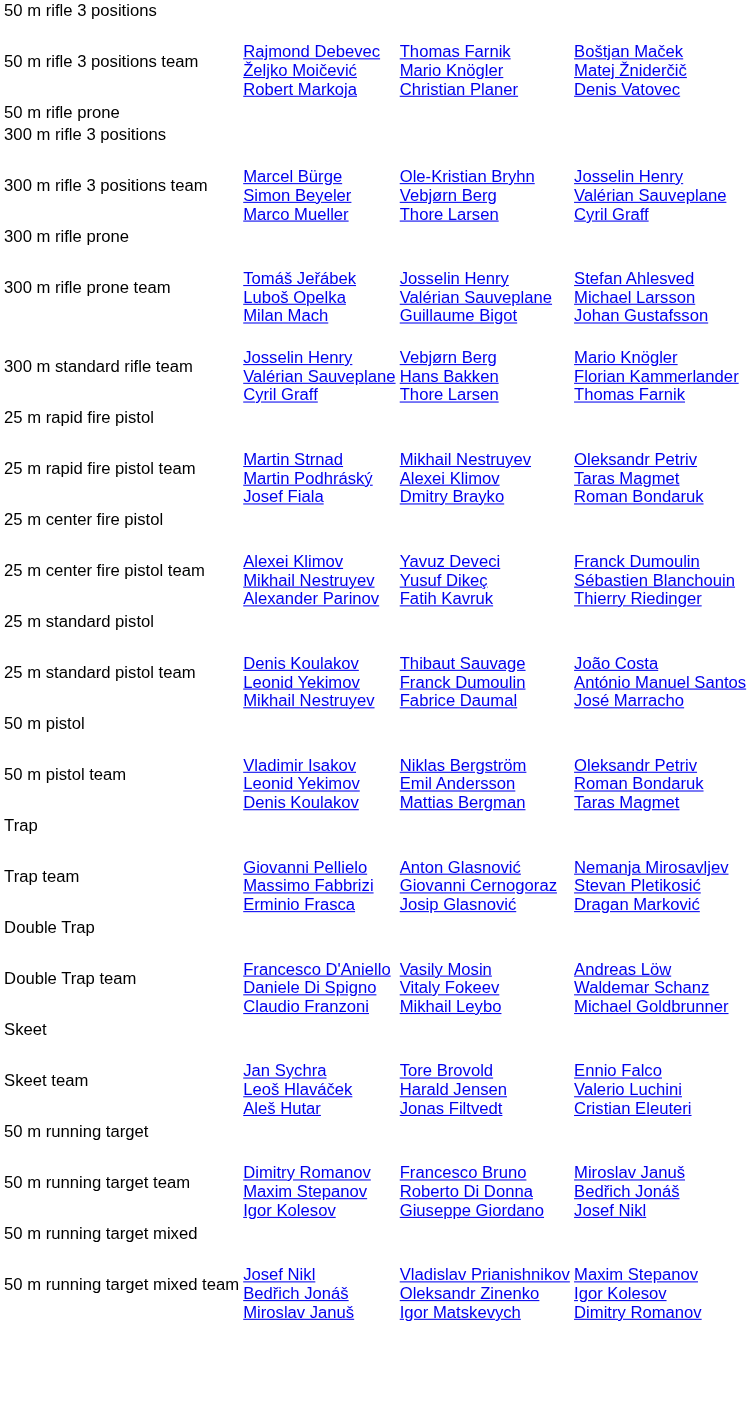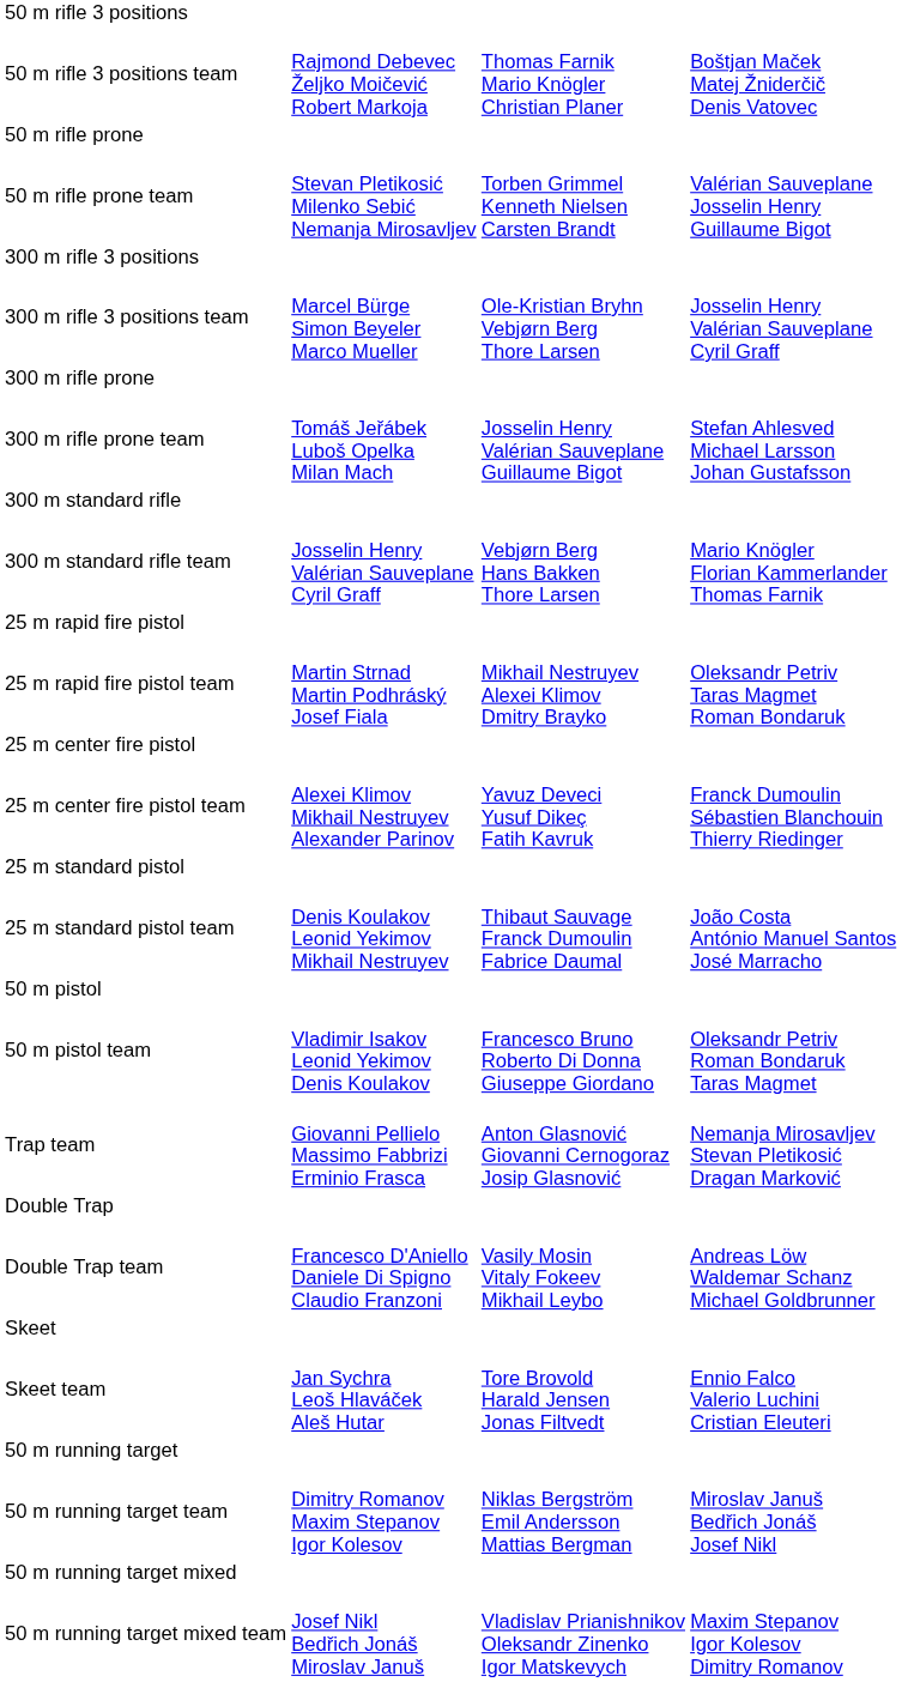 <table>
 <tr>
 <td>50 m rifle 3 positions</td>
 <td></td>
 <td></td>
 <td></td>
 </tr>
 <tr>
 <td>50 m rifle 3 positions team</td>
 <td><br><a href='#'>Rajmond Debevec</a><br><a href='#'>Željko Moičević</a><br><a href='#'>Robert Markoja</a></td>
 <td><br><a href='#'>Thomas Farnik</a><br><a href='#'>Mario Knögler</a><br><a href='#'>Christian Planer</a></td>
 <td><br><a href='#'>Boštjan Maček</a><br><a href='#'>Matej Žniderčič</a><br><a href='#'>Denis Vatovec</a></td>
 </tr>
 <tr>
 <td>50 m rifle prone</td>
 <td></td>
 <td></td>
 <td></td>
+</tr>
+<tr>
+<td>50 m rifle prone team</td>
+<td><br><a href='#'>Stevan Pletikosić</a><br><a href='#'>Milenko Sebić</a><br><a href='#'>Nemanja Mirosavljev</a></td>
+<td><br><a href='#'>Torben Grimmel</a><br><a href='#'>Kenneth Nielsen</a><br><a href='#'>Carsten Brandt</a></td>
+<td><br><a href='#'>Valérian Sauveplane</a><br><a href='#'>Josselin Henry</a><br><a href='#'>Guillaume Bigot</a></td>
 </tr>
 <tr>
 <td>300 m rifle 3 positions</td>
 <td></td>
 <td></td>
 <td></td>
 </tr>
 <tr>
 <td>300 m rifle 3 positions team</td>
 <td><br><a href='#'>Marcel Bürge</a><br><a href='#'>Simon Beyeler</a><br><a href='#'>Marco Mueller</a></td>
 <td><br><a href='#'>Ole-Kristian Bryhn</a><br><a href='#'>Vebjørn Berg</a><br><a href='#'>Thore Larsen</a></td>
 <td><br><a href='#'>Josselin Henry</a><br><a href='#'>Valérian Sauveplane</a><br><a href='#'>Cyril Graff</a></td>
 </tr>
 <tr>
 <td>300 m rifle prone</td>
 <td></td>
 <td></td>
 <td></td>
 </tr>
 <tr>
 <td>300 m rifle prone team</td>
 <td><br><a href='#'>Tomáš Jeřábek</a><br><a href='#'>Luboš Opelka</a><br><a href='#'>Milan Mach</a></td>
 <td><br><a href='#'>Josselin Henry</a><br><a href='#'>Valérian Sauveplane</a><br><a href='#'>Guillaume Bigot</a></td>
 <td><br><a href='#'>Stefan Ahlesved</a><br><a href='#'>Michael Larsson</a><br><a href='#'>Johan Gustafsson</a></td>
+</tr>
+<tr>
+<td>300 m standard rifle</td>
+<td></td>
+<td></td>
+<td></td>
 </tr>
 <tr>
 <td>300 m standard rifle team</td>
 <td><br><a href='#'>Josselin Henry</a><br><a href='#'>Valérian Sauveplane</a><br><a href='#'>Cyril Graff</a></td>
 <td><br><a href='#'>Vebjørn Berg</a><br><a href='#'>Hans Bakken</a><br><a href='#'>Thore Larsen</a></td>
 <td><br><a href='#'>Mario Knögler</a><br><a href='#'>Florian Kammerlander</a><br><a href='#'>Thomas Farnik</a></td>
 </tr>
 <tr>
 <td>25 m rapid fire pistol</td>
 <td></td>
 <td></td>
 <td></td>
 </tr>
 <tr>
 <td>25 m rapid fire pistol team</td>
 <td><br><a href='#'>Martin Strnad</a><br><a href='#'>Martin Podhráský</a><br><a href='#'>Josef Fiala</a></td>
 <td><br><a href='#'>Mikhail Nestruyev</a><br><a href='#'>Alexei Klimov</a><br><a href='#'>Dmitry Brayko</a></td>
 <td><br><a href='#'>Oleksandr Petriv</a><br><a href='#'>Taras Magmet</a><br><a href='#'>Roman Bondaruk</a></td>
 </tr>
 <tr>
 <td>25 m center fire pistol</td>
 <td></td>
 <td></td>
 <td></td>
 </tr>
 <tr>
 <td>25 m center fire pistol team</td>
 <td><br><a href='#'>Alexei Klimov</a><br><a href='#'>Mikhail Nestruyev</a><br><a href='#'>Alexander Parinov</a></td>
 <td><br><a href='#'>Yavuz Deveci</a><br><a href='#'>Yusuf Dikeç</a><br><a href='#'>Fatih Kavruk</a></td>
 <td><br><a href='#'>Franck Dumoulin</a><br><a href='#'>Sébastien Blanchouin</a><br><a href='#'>Thierry Riedinger</a></td>
 </tr>
 <tr>
 <td>25 m standard pistol</td>
 <td></td>
 <td></td>
 <td></td>
 </tr>
 <tr>
 <td>25 m standard pistol team</td>
 <td><br><a href='#'>Denis Koulakov</a><br><a href='#'>Leonid Yekimov</a><br><a href='#'>Mikhail Nestruyev</a></td>
 <td><br><a href='#'>Thibaut Sauvage</a><br><a href='#'>Franck Dumoulin</a><br><a href='#'>Fabrice Daumal</a></td>
 <td><br><a href='#'>João Costa</a><br><a href='#'>António Manuel Santos</a><br><a href='#'>José Marracho</a></td>
 </tr>
 <tr>
 <td>50 m pistol</td>
 <td></td>
 <td></td>
 <td></td>
 </tr>
 <tr>
 <td>50 m pistol team</td>
 <td><br><a href='#'>Vladimir Isakov</a><br><a href='#'>Leonid Yekimov</a><br><a href='#'>Denis Koulakov</a></td>
-<td><br><a href='#'>Niklas Bergström</a><br><a href='#'>Emil Andersson</a><br><a href='#'>Mattias Bergman</a></td>
+<td><br><a href='#'>Francesco Bruno</a><br><a href='#'>Roberto Di Donna</a><br><a href='#'>Giuseppe Giordano</a></td>
 <td><br><a href='#'>Oleksandr Petriv</a><br><a href='#'>Roman Bondaruk</a><br><a href='#'>Taras Magmet</a></td>
-</tr>
-<tr>
-<td>Trap</td>
-<td></td>
-<td></td>
-<td></td>
 </tr>
 <tr>
 <td>Trap team</td>
 <td><br><a href='#'>Giovanni Pellielo</a><br><a href='#'>Massimo Fabbrizi</a><br><a href='#'>Erminio Frasca</a></td>
 <td><br><a href='#'>Anton Glasnović</a><br><a href='#'>Giovanni Cernogoraz</a><br><a href='#'>Josip Glasnović</a></td>
 <td><br><a href='#'>Nemanja Mirosavljev</a><br><a href='#'>Stevan Pletikosić</a><br><a href='#'>Dragan Marković</a></td>
 </tr>
 <tr>
 <td>Double Trap</td>
 <td></td>
 <td></td>
 <td></td>
 </tr>
 <tr>
 <td>Double Trap team</td>
 <td><br><a href='#'>Francesco D'Aniello</a><br><a href='#'>Daniele Di Spigno</a><br><a href='#'>Claudio Franzoni</a></td>
 <td><br><a href='#'>Vasily Mosin</a><br><a href='#'>Vitaly Fokeev</a><br><a href='#'>Mikhail Leybo</a></td>
 <td><br><a href='#'>Andreas Löw</a><br><a href='#'>Waldemar Schanz</a><br><a href='#'>Michael Goldbrunner</a></td>
 </tr>
 <tr>
 <td>Skeet</td>
 <td></td>
 <td></td>
 <td></td>
 </tr>
 <tr>
 <td>Skeet team</td>
 <td><br><a href='#'>Jan Sychra</a><br><a href='#'>Leoš Hlaváček</a><br><a href='#'>Aleš Hutar</a></td>
 <td><br><a href='#'>Tore Brovold</a><br><a href='#'>Harald Jensen</a><br><a href='#'>Jonas Filtvedt</a></td>
 <td><br><a href='#'>Ennio Falco</a><br><a href='#'>Valerio Luchini</a><br><a href='#'>Cristian Eleuteri</a></td>
 </tr>
 <tr>
 <td>50 m running target</td>
 <td></td>
 <td></td>
 <td></td>
 </tr>
 <tr>
 <td>50 m running target team</td>
 <td><br><a href='#'>Dimitry Romanov</a><br><a href='#'>Maxim Stepanov</a><br><a href='#'>Igor Kolesov</a></td>
-<td><br><a href='#'>Francesco Bruno</a><br><a href='#'>Roberto Di Donna</a><br><a href='#'>Giuseppe Giordano</a></td>
+<td><br><a href='#'>Niklas Bergström</a><br><a href='#'>Emil Andersson</a><br><a href='#'>Mattias Bergman</a></td>
 <td><br><a href='#'>Miroslav Januš</a><br><a href='#'>Bedřich Jonáš</a><br><a href='#'>Josef Nikl</a></td>
 </tr>
 <tr>
 <td>50 m running target mixed</td>
 <td></td>
 <td></td>
 <td></td>
 </tr>
 <tr>
 <td>50 m running target mixed team</td>
 <td><br><a href='#'>Josef Nikl</a><br><a href='#'>Bedřich Jonáš</a><br><a href='#'>Miroslav Januš</a></td>
 <td><br><a href='#'>Vladislav Prianishnikov</a><br><a href='#'>Oleksandr Zinenko</a><br><a href='#'>Igor Matskevych</a></td>
 <td><br><a href='#'>Maxim Stepanov</a><br><a href='#'>Igor Kolesov</a><br><a href='#'>Dimitry Romanov</a></td>
 </tr>
 </table>
